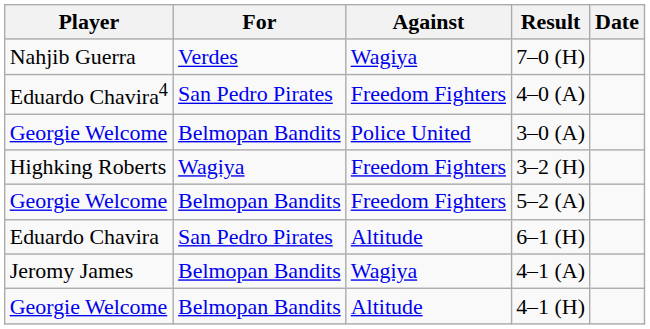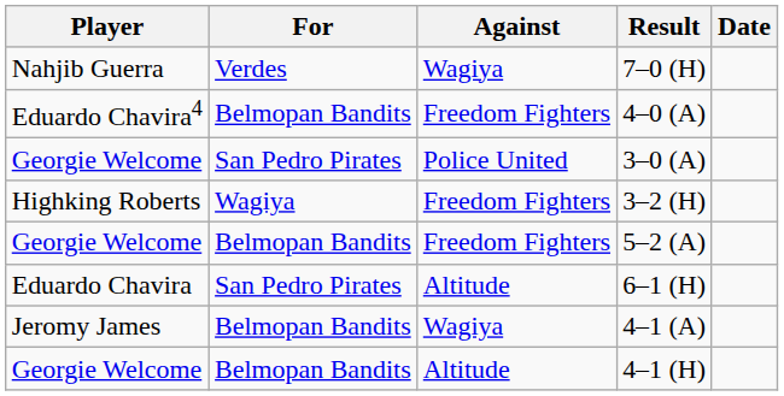 <table class="wikitable">
 <tr>
 <th>Player</th>
 <th>For</th>
 <th>Against</th>
 <th align=center>Result</th>
 <th>Date</th>
 </tr>
 <tr>
 <td> Nahjib Guerra</td>
 <td><a href='#'>Verdes</a></td>
 <td><a href='#'>Wagiya</a></td>
 <td align="center">7–0 (H)</td>
 <td></td>
 </tr>
 <tr>
 <td> Eduardo Chavira<sup>4</sup></td>
-<td><a href='#'>San Pedro Pirates</a></td>
+<td><a href='#'>Belmopan Bandits</a></td>
 <td><a href='#'>Freedom Fighters</a></td>
 <td align="center">4–0 (A)</td>
 <td></td>
 </tr>
 <tr>
 <td> <a href='#'>Georgie Welcome</a></td>
-<td><a href='#'>Belmopan Bandits</a></td>
+<td><a href='#'>San Pedro Pirates</a></td>
 <td><a href='#'>Police United</a></td>
 <td align="center">3–0 (A)</td>
 <td></td>
 </tr>
 <tr>
 <td> Highking Roberts</td>
 <td><a href='#'>Wagiya</a></td>
 <td><a href='#'>Freedom Fighters</a></td>
 <td align="center">3–2 (H)</td>
 <td></td>
 </tr>
 <tr>
 <td> <a href='#'>Georgie Welcome</a></td>
 <td><a href='#'>Belmopan Bandits</a></td>
 <td><a href='#'>Freedom Fighters</a></td>
 <td align="center">5–2 (A)</td>
 <td></td>
 </tr>
 <tr>
 <td> Eduardo Chavira</td>
 <td><a href='#'>San Pedro Pirates</a></td>
 <td><a href='#'>Altitude</a></td>
 <td align="center">6–1 (H)</td>
 <td></td>
 </tr>
 <tr>
 <td> Jeromy James</td>
 <td><a href='#'>Belmopan Bandits</a></td>
 <td><a href='#'>Wagiya</a></td>
 <td align="center">4–1 (A)</td>
 <td></td>
 </tr>
 <tr>
 <td> <a href='#'>Georgie Welcome</a></td>
 <td><a href='#'>Belmopan Bandits</a></td>
 <td><a href='#'>Altitude</a></td>
 <td align="center">4–1 (H)</td>
 <td></td>
 </tr>
 </table>
